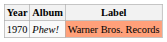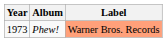 <table class="wikitable sortable">
 <tr>
 <th>Year</th>
 <th>Album</th>
 <th>Label</th>
 </tr>
 <tr>
-<td>1970</td>
+<td>1973</td>
 <td><em>Phew!</em></td>
 <td style="background: lightsalmon;">Warner Bros. Records</td>
 </tr>
 </table>
